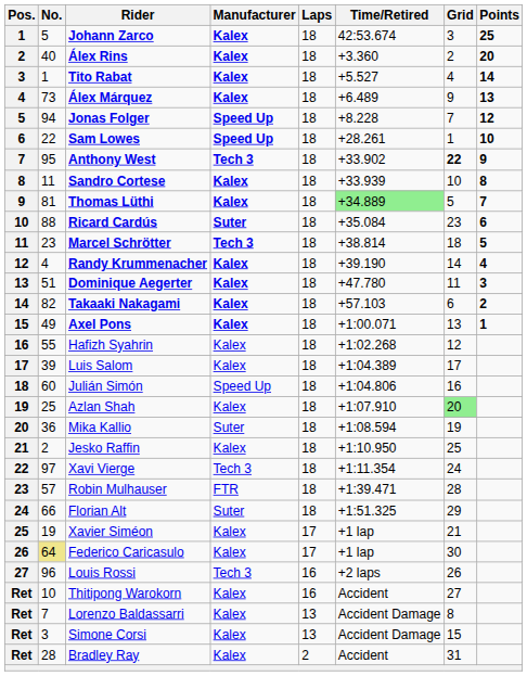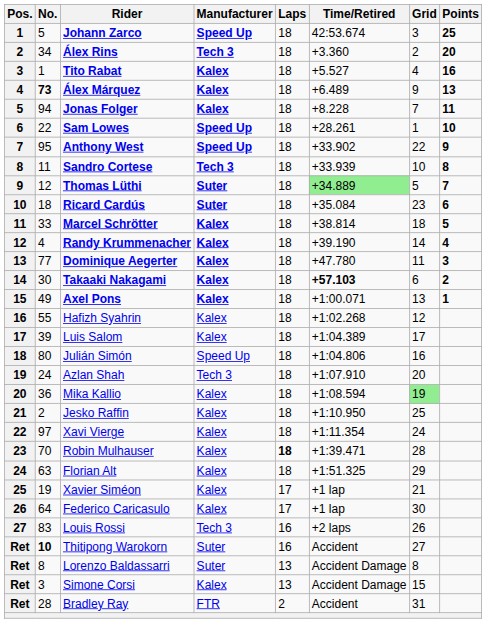 <table class="wikitable" style="font-size: 95%;">
 <tr>
 <th>Pos.</th>
 <th>No.</th>
 <th>Rider</th>
 <th>Manufacturer</th>
 <th>Laps</th>
 <th>Time/Retired</th>
 <th>Grid</th>
 <th>Points</th>
 </tr>
 <tr>
 <th>1</th>
 <td>5</td>
 <td> <strong><a href='#'>Johann Zarco</a></strong></td>
-<td><strong><a href='#'>Kalex</a></strong></td>
+<td><strong><a href='#'>Speed Up</a></strong></td>
 <td>18</td>
 <td>42:53.674</td>
 <td>3</td>
 <td><strong>25</strong></td>
 </tr>
 <tr>
 <th>2</th>
-<td>40</td>
+<td>34</td>
 <td> <strong><a href='#'>Álex Rins</a></strong></td>
-<td><strong><a href='#'>Kalex</a></strong></td>
+<td><strong><a href='#'>Tech 3</a></strong></td>
 <td>18</td>
 <td>+3.360</td>
 <td>2</td>
 <td><strong>20</strong></td>
 </tr>
 <tr>
 <th>3</th>
 <td>1</td>
 <td> <strong><a href='#'>Tito Rabat</a></strong></td>
 <td><strong><a href='#'>Kalex</a></strong></td>
 <td>18</td>
 <td>+5.527</td>
 <td>4</td>
-<td><strong>14</strong></td>
+<td><strong>16</strong></td>
 </tr>
 <tr>
 <th>4</th>
-<td>73</td>
+<td><strong>73</strong></td>
 <td> <strong><a href='#'>Álex Márquez</a></strong></td>
 <td><strong><a href='#'>Kalex</a></strong></td>
 <td>18</td>
 <td>+6.489</td>
 <td>9</td>
 <td><strong>13</strong></td>
 </tr>
 <tr>
 <th>5</th>
 <td>94</td>
 <td> <strong><a href='#'>Jonas Folger</a></strong></td>
-<td><strong><a href='#'>Speed Up</a></strong></td>
+<td><strong><a href='#'>Kalex</a></strong></td>
 <td>18</td>
 <td>+8.228</td>
 <td>7</td>
-<td><strong>12</strong></td>
+<td><strong>11</strong></td>
 </tr>
 <tr>
 <th>6</th>
 <td>22</td>
 <td> <strong><a href='#'>Sam Lowes</a></strong></td>
 <td><strong><a href='#'>Speed Up</a></strong></td>
 <td>18</td>
 <td>+28.261</td>
 <td>1</td>
 <td><strong>10</strong></td>
 </tr>
 <tr>
 <th>7</th>
 <td>95</td>
 <td> <strong><a href='#'>Anthony West</a></strong></td>
-<td><strong><a href='#'>Tech 3</a></strong></td>
+<td><strong><a href='#'>Speed Up</a></strong></td>
 <td>18</td>
 <td>+33.902</td>
-<td><strong>22</strong></td>
+<td>22</td>
 <td><strong>9</strong></td>
 </tr>
 <tr>
 <th>8</th>
 <td>11</td>
 <td> <strong><a href='#'>Sandro Cortese</a></strong></td>
-<td><strong><a href='#'>Kalex</a></strong></td>
+<td><strong><a href='#'>Tech 3</a></strong></td>
 <td>18</td>
 <td>+33.939</td>
 <td>10</td>
 <td><strong>8</strong></td>
 </tr>
 <tr>
 <th>9</th>
-<td>81</td>
+<td>12</td>
 <td> <strong><a href='#'>Thomas Lüthi</a></strong></td>
-<td><strong><a href='#'>Kalex</a></strong></td>
+<td><strong><a href='#'>Suter</a></strong></td>
 <td>18</td>
 <td style="background: lightgreen;">+34.889</td>
 <td>5</td>
 <td><strong>7</strong></td>
 </tr>
 <tr>
 <th>10</th>
-<td>88</td>
+<td>18</td>
 <td> <strong><a href='#'>Ricard Cardús</a></strong></td>
 <td><strong><a href='#'>Suter</a></strong></td>
 <td>18</td>
 <td>+35.084</td>
 <td>23</td>
 <td><strong>6</strong></td>
 </tr>
 <tr>
 <th>11</th>
-<td>23</td>
+<td>33</td>
 <td> <strong><a href='#'>Marcel Schrötter</a></strong></td>
-<td><strong><a href='#'>Tech 3</a></strong></td>
+<td><strong><a href='#'>Kalex</a></strong></td>
 <td>18</td>
 <td>+38.814</td>
 <td>18</td>
 <td><strong>5</strong></td>
 </tr>
 <tr>
 <th>12</th>
 <td>4</td>
 <td> <strong><a href='#'>Randy Krummenacher</a></strong></td>
 <td><strong><a href='#'>Kalex</a></strong></td>
 <td>18</td>
 <td>+39.190</td>
 <td>14</td>
 <td><strong>4</strong></td>
 </tr>
 <tr>
 <th>13</th>
-<td>51</td>
+<td>77</td>
 <td> <strong><a href='#'>Dominique Aegerter</a></strong></td>
 <td><strong><a href='#'>Kalex</a></strong></td>
 <td>18</td>
 <td>+47.780</td>
 <td>11</td>
 <td><strong>3</strong></td>
 </tr>
 <tr>
 <th>14</th>
-<td>82</td>
+<td>30</td>
 <td> <strong><a href='#'>Takaaki Nakagami</a></strong></td>
 <td><strong><a href='#'>Kalex</a></strong></td>
 <td>18</td>
-<td>+57.103</td>
+<td><strong>+57.103</strong></td>
 <td>6</td>
 <td><strong>2</strong></td>
 </tr>
 <tr>
 <th>15</th>
 <td>49</td>
 <td> <strong><a href='#'>Axel Pons</a></strong></td>
 <td><strong><a href='#'>Kalex</a></strong></td>
 <td>18</td>
 <td>+1:00.071</td>
 <td>13</td>
 <td><strong>1</strong></td>
 </tr>
 <tr>
 <th>16</th>
 <td>55</td>
 <td> <a href='#'>Hafizh Syahrin</a></td>
 <td><a href='#'>Kalex</a></td>
 <td>18</td>
 <td>+1:02.268</td>
 <td>12</td>
 <td></td>
 </tr>
 <tr>
 <th>17</th>
 <td>39</td>
 <td> <a href='#'>Luis Salom</a></td>
 <td><a href='#'>Kalex</a></td>
 <td>18</td>
 <td>+1:04.389</td>
 <td>17</td>
 <td></td>
 </tr>
 <tr>
 <th>18</th>
-<td>60</td>
+<td>80</td>
 <td> <a href='#'>Julián Simón</a></td>
 <td><a href='#'>Speed Up</a></td>
 <td>18</td>
 <td>+1:04.806</td>
 <td>16</td>
 <td></td>
 </tr>
 <tr>
 <th>19</th>
-<td>25</td>
+<td>24</td>
 <td> <a href='#'>Azlan Shah</a></td>
-<td><a href='#'>Kalex</a></td>
+<td><a href='#'>Tech 3</a></td>
 <td>18</td>
 <td>+1:07.910</td>
-<td style="background: lightgreen;">20</td>
+<td>20</td>
 <td></td>
 </tr>
 <tr>
 <th>20</th>
 <td>36</td>
 <td> <a href='#'>Mika Kallio</a></td>
-<td><a href='#'>Suter</a></td>
+<td><a href='#'>Kalex</a></td>
 <td>18</td>
 <td>+1:08.594</td>
-<td>19</td>
+<td style="background: lightgreen;">19</td>
 <td></td>
 </tr>
 <tr>
 <th>21</th>
 <td>2</td>
 <td> <a href='#'>Jesko Raffin</a></td>
 <td><a href='#'>Kalex</a></td>
 <td>18</td>
 <td>+1:10.950</td>
 <td>25</td>
 <td></td>
 </tr>
 <tr>
 <th>22</th>
 <td>97</td>
 <td> <a href='#'>Xavi Vierge</a></td>
-<td><a href='#'>Tech 3</a></td>
+<td><a href='#'>Kalex</a></td>
 <td>18</td>
 <td>+1:11.354</td>
 <td>24</td>
 <td></td>
 </tr>
 <tr>
 <th>23</th>
-<td>57</td>
+<td>70</td>
 <td> <a href='#'>Robin Mulhauser</a></td>
-<td><a href='#'>FTR</a></td>
-<td>18</td>
+<td><a href='#'>Kalex</a></td>
+<td><strong>18</strong></td>
 <td>+1:39.471</td>
 <td>28</td>
 <td></td>
 </tr>
 <tr>
 <th>24</th>
-<td>66</td>
+<td>63</td>
 <td> <a href='#'>Florian Alt</a></td>
-<td><a href='#'>Suter</a></td>
+<td><a href='#'>Kalex</a></td>
 <td>18</td>
 <td>+1:51.325</td>
 <td>29</td>
 <td></td>
 </tr>
 <tr>
 <th>25</th>
 <td>19</td>
 <td> <a href='#'>Xavier Siméon</a></td>
 <td><a href='#'>Kalex</a></td>
 <td>17</td>
 <td>+1 lap</td>
 <td>21</td>
 <td></td>
 </tr>
 <tr>
 <th>26</th>
-<td style="background: khaki;">64</td>
+<td>64</td>
 <td> <a href='#'>Federico Caricasulo</a></td>
 <td><a href='#'>Kalex</a></td>
 <td>17</td>
 <td>+1 lap</td>
 <td>30</td>
 <td></td>
 </tr>
 <tr>
 <th>27</th>
-<td>96</td>
+<td>83</td>
 <td> <a href='#'>Louis Rossi</a></td>
 <td><a href='#'>Tech 3</a></td>
 <td>16</td>
 <td>+2 laps</td>
 <td>26</td>
 <td></td>
 </tr>
 <tr>
 <th>Ret</th>
-<td>10</td>
+<td><strong>10</strong></td>
 <td> <a href='#'>Thitipong Warokorn</a></td>
-<td><a href='#'>Kalex</a></td>
+<td><a href='#'>Suter</a></td>
 <td>16</td>
 <td>Accident</td>
 <td>27</td>
 <td></td>
 </tr>
 <tr>
 <th>Ret</th>
-<td>7</td>
+<td>8</td>
 <td> <a href='#'>Lorenzo Baldassarri</a></td>
-<td><a href='#'>Kalex</a></td>
+<td><a href='#'>Suter</a></td>
 <td>13</td>
 <td>Accident Damage</td>
 <td>8</td>
 <td></td>
 </tr>
 <tr>
 <th>Ret</th>
 <td>3</td>
 <td> <a href='#'>Simone Corsi</a></td>
 <td><a href='#'>Kalex</a></td>
 <td>13</td>
 <td>Accident Damage</td>
 <td>15</td>
 <td></td>
 </tr>
 <tr>
 <th>Ret</th>
 <td>28</td>
 <td> <a href='#'>Bradley Ray</a></td>
-<td><a href='#'>Kalex</a></td>
+<td><a href='#'>FTR</a></td>
 <td>2</td>
 <td>Accident</td>
 <td>31</td>
 <td></td>
 </tr>
 <tr>
 <th colspan=8></th>
 </tr>
 </table>
